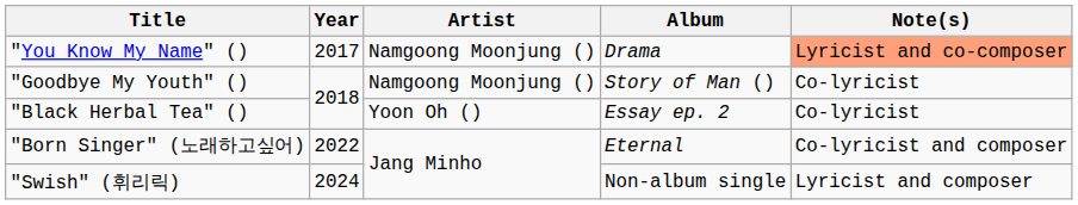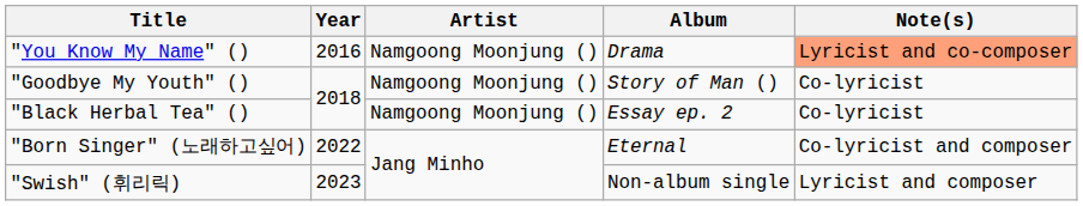 <table class="wikitable plainrowheaders">
 <tr>
 <th>Title</th>
 <th>Year</th>
 <th>Artist</th>
 <th>Album</th>
 <th>Note(s)</th>
 </tr>
 <tr>
 <td>"<a href='#'>You Know My Name</a>" ()</td>
-<td>2017</td>
+<td>2016</td>
 <td>Namgoong Moonjung ()</td>
 <td><em>Drama</em></td>
 <td style="background: lightsalmon;">Lyricist and co-composer</td>
 </tr>
 <tr>
 <td>"Goodbye My Youth" ()</td>
 <td rowspan="2">2018</td>
 <td>Namgoong Moonjung ()</td>
 <td><em>Story of Man</em> ()</td>
 <td>Co-lyricist</td>
 </tr>
 <tr>
 <td>"Black Herbal Tea" ()</td>
-<td>Yoon Oh ()</td>
+<td>Namgoong Moonjung ()</td>
 <td><em>Essay ep. 2</em></td>
 <td>Co-lyricist</td>
 </tr>
 <tr>
 <td>"Born Singer" (노래하고싶어)</td>
 <td>2022</td>
 <td rowspan="2">Jang Minho</td>
 <td><em>Eternal</em></td>
 <td>Co-lyricist and composer</td>
 </tr>
 <tr>
 <td>"Swish" (휘리릭)</td>
-<td>2024</td>
+<td>2023</td>
 <td>Non-album single</td>
 <td>Lyricist and composer</td>
 </tr>
 </table>
